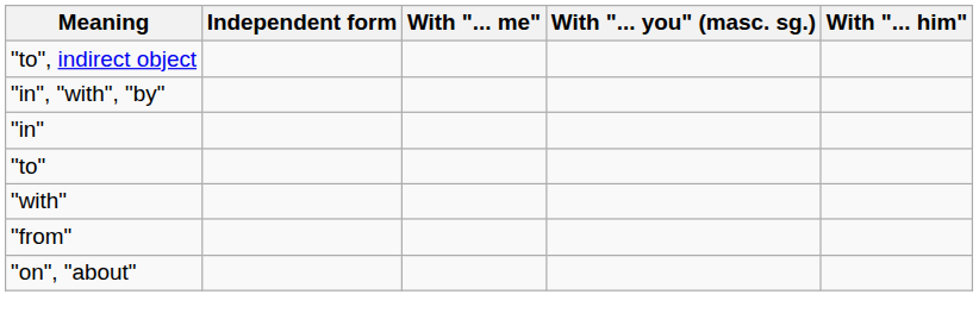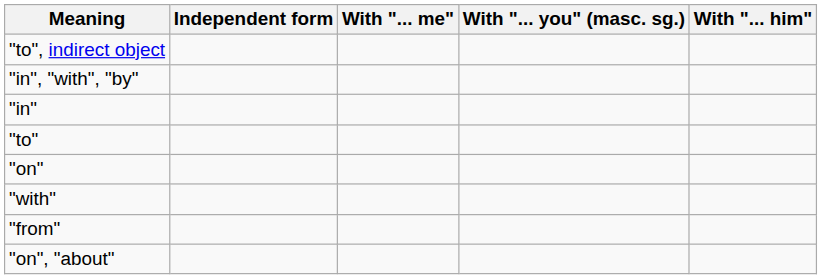 <table class="wikitable">
 <tr>
 <th>Meaning</th>
 <th>Independent form</th>
 <th>With "... me"</th>
 <th>With "... you" (masc. sg.)</th>
 <th>With "... him"</th>
 </tr>
 <tr>
 <td>"to", <a href='#'>indirect object</a></td>
 <td><br><em></em></td>
 <td><br><em></em></td>
 <td><br><em></em></td>
 <td><br><em></em></td>
 </tr>
 <tr>
 <td>"in", "with", "by"</td>
 <td><br><em></em></td>
 <td><br><em></em></td>
 <td><br><em></em></td>
 <td><br><em></em></td>
 </tr>
 <tr>
 <td>"in"</td>
 <td><br><em></em></td>
 <td><br><em></em></td>
 <td><br><em></em></td>
 <td><br><em></em></td>
 </tr>
 <tr>
 <td>"to"</td>
 <td><br><em></em></td>
 <td><br><em></em></td>
 <td><br><em></em></td>
 <td><br><em></em></td>
 </tr>
 <tr>
+<td>"on"</td>
+<td><br><em></em></td>
+<td><br><em></em></td>
+<td><br><em></em></td>
+<td><br><em></em></td>
+</tr>
+<tr>
 <td>"with"</td>
 <td><br><em></em></td>
 <td><br><em></em></td>
 <td><br><em></em></td>
 <td><br><em></em></td>
 </tr>
 <tr>
 <td>"from"</td>
 <td><br><em></em></td>
 <td><br><em></em></td>
 <td><br><em></em></td>
 <td><br><em></em></td>
 </tr>
 <tr>
 <td>"on", "about"</td>
 <td><br><em></em></td>
 <td><br><em></em></td>
 <td><br><em></em></td>
 <td><br><em></em></td>
 </tr>
 </table>
